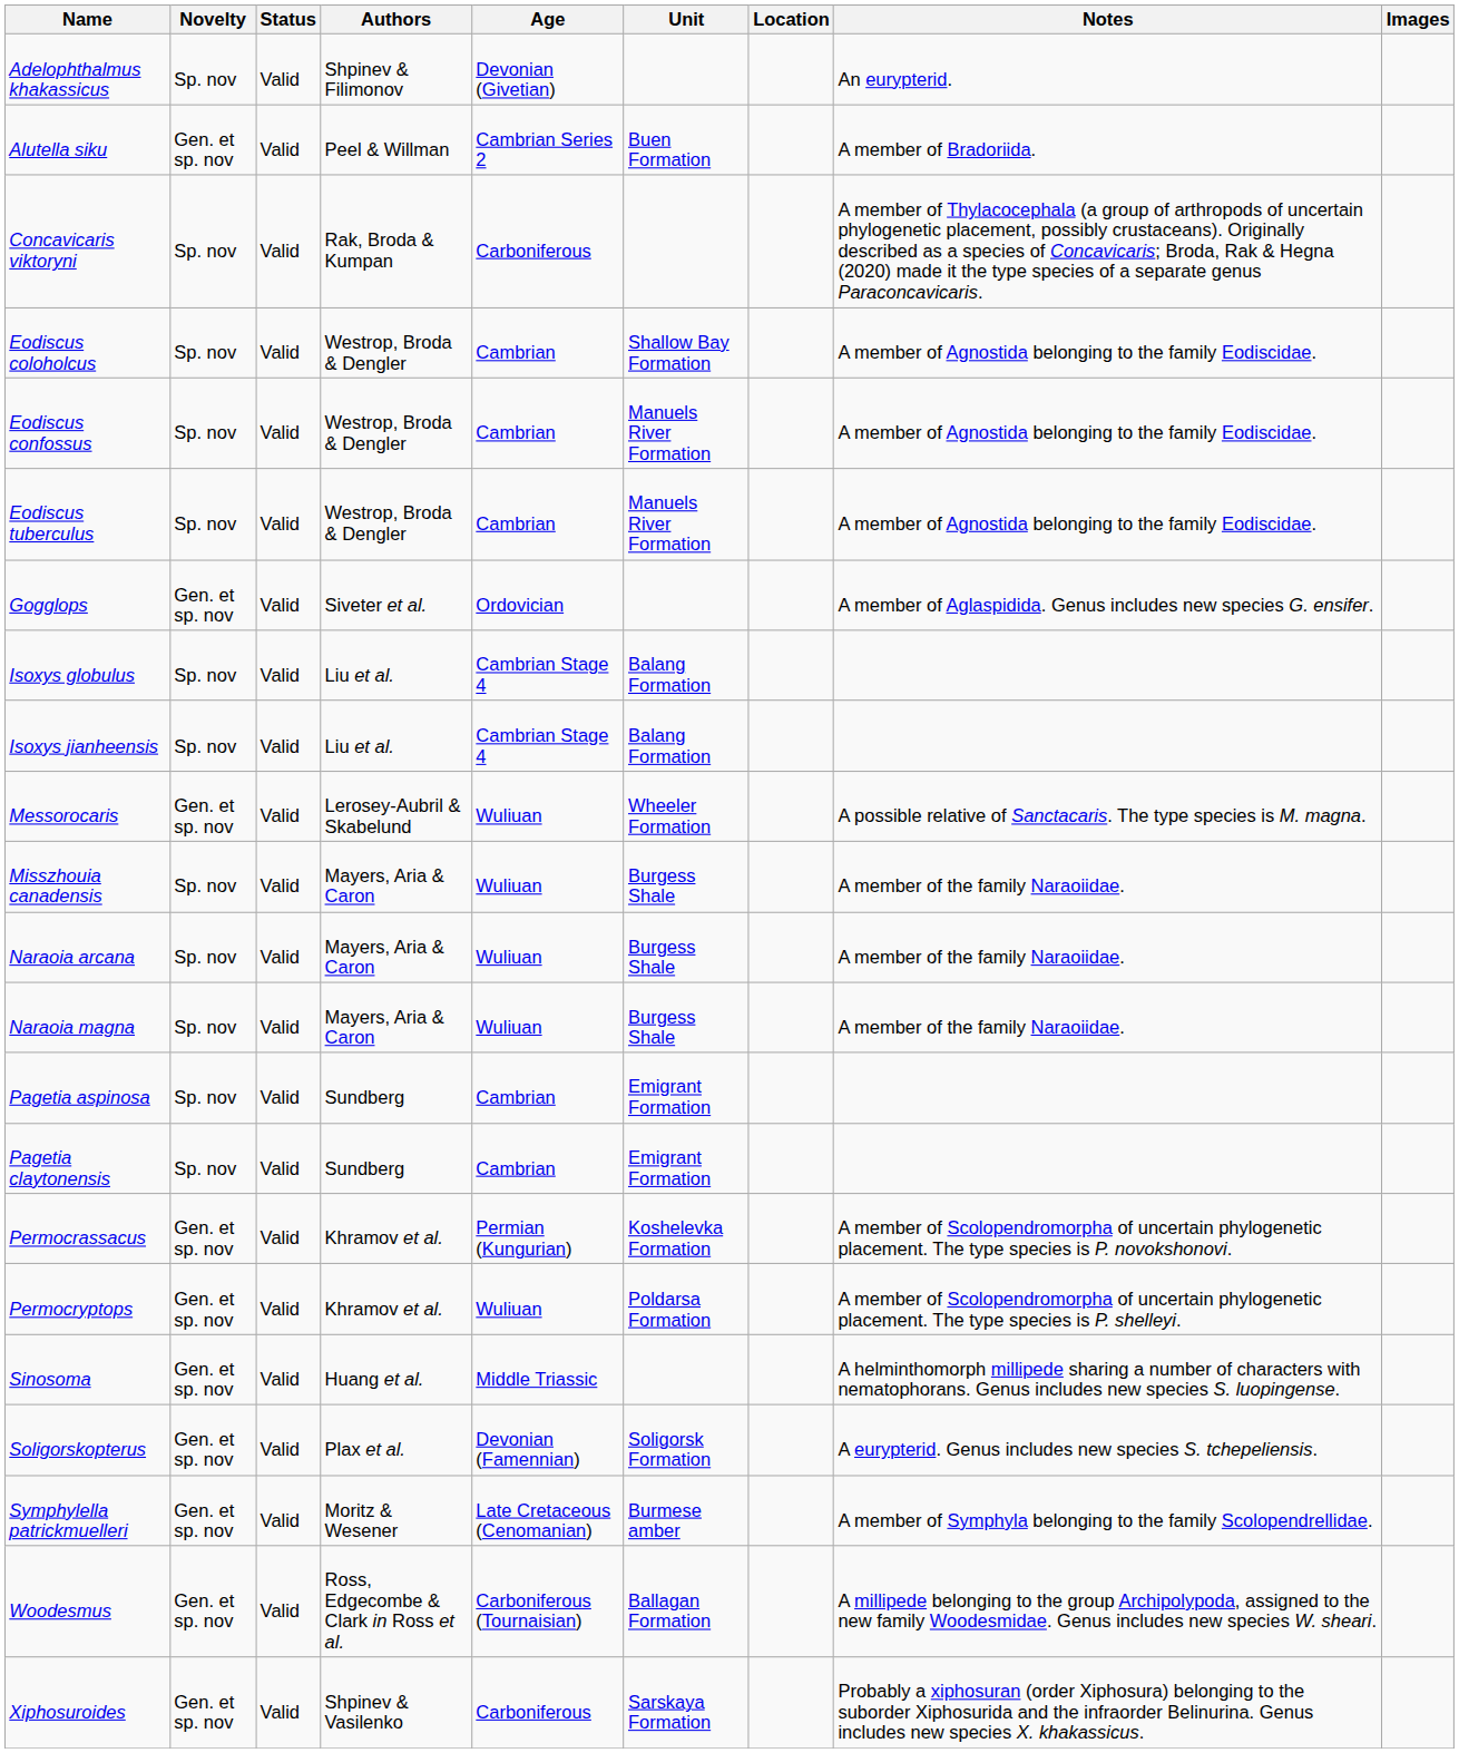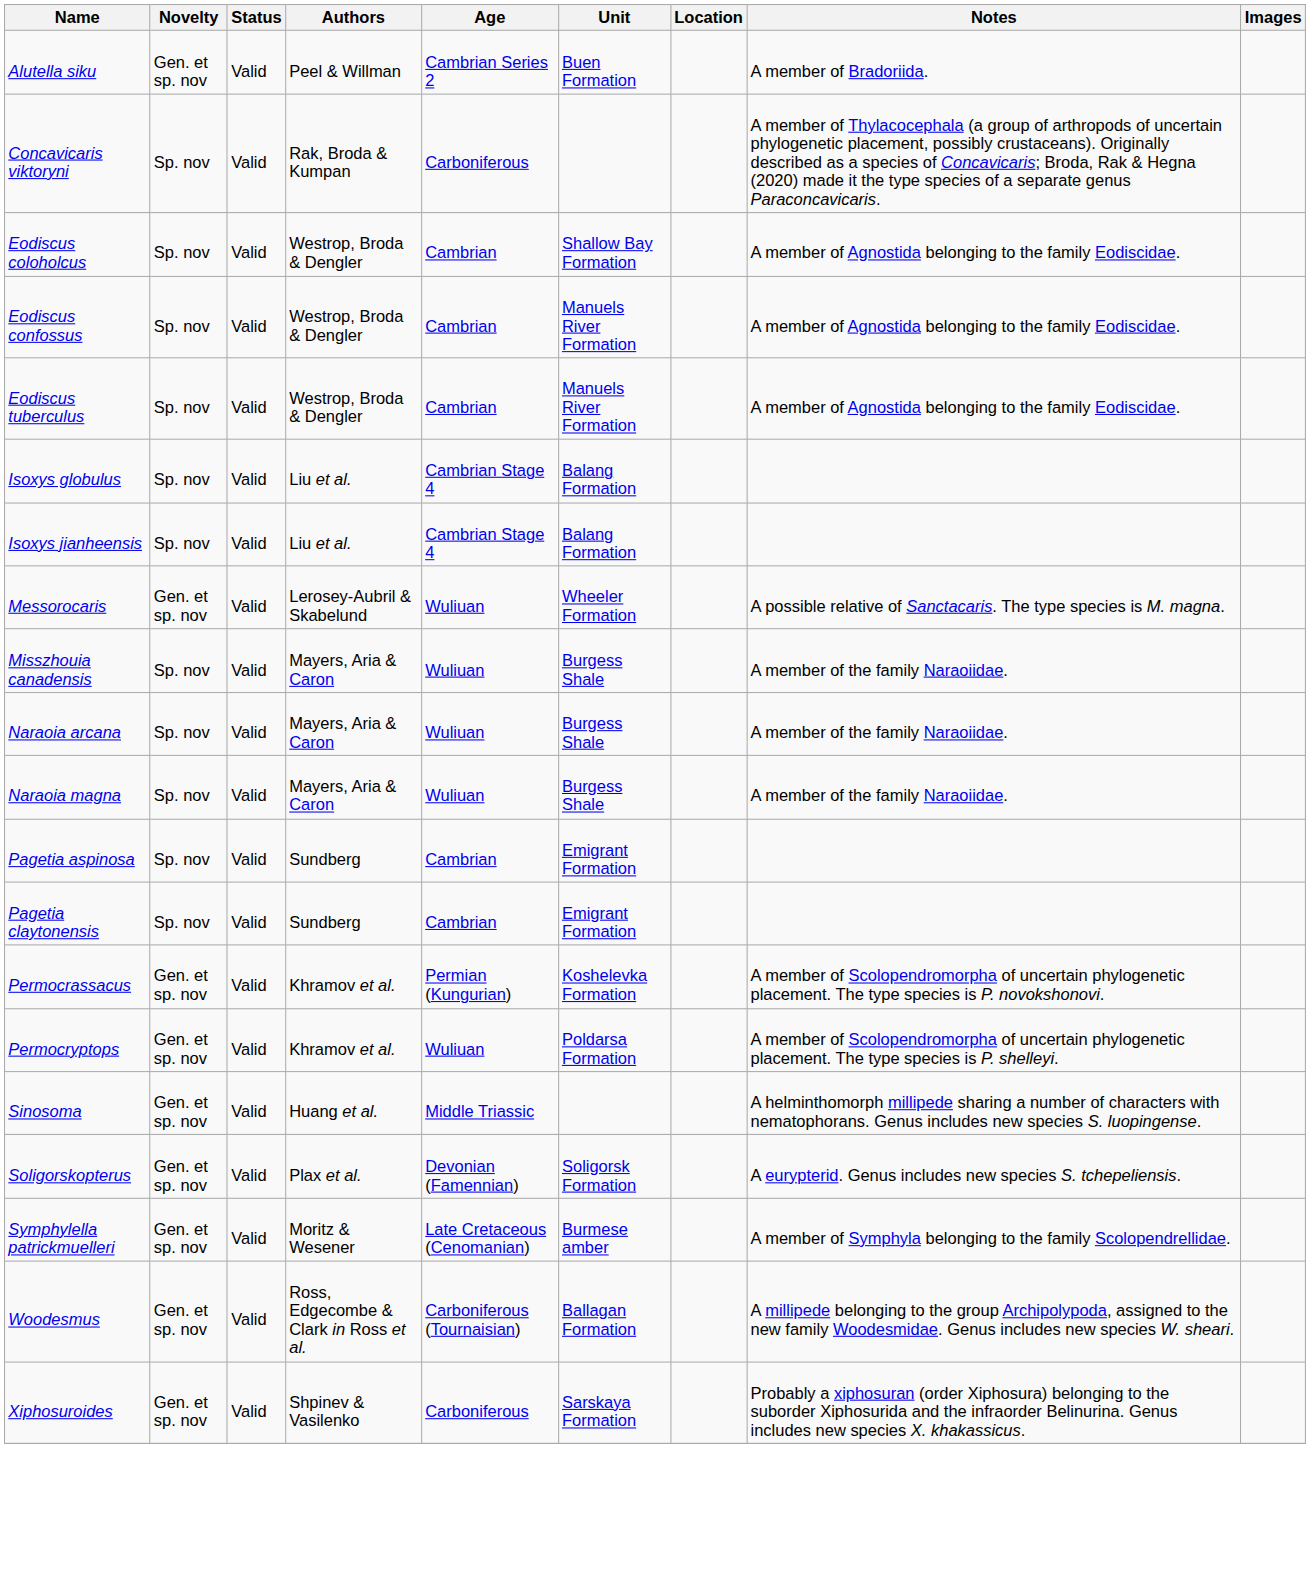 <table class="wikitable sortable" align="center" width="100%">
 <tr>
 <th>Name</th>
 <th>Novelty</th>
 <th>Status</th>
 <th>Authors</th>
 <th>Age</th>
 <th>Unit</th>
 <th>Location</th>
 <th>Notes</th>
 <th>Images</th>
-</tr>
-<tr>
-<td><br><em><a href='#'>Adelophthalmus khakassicus</a></em></td>
-<td><br>Sp. nov</td>
-<td><br>Valid</td>
-<td><br>Shpinev & Filimonov</td>
-<td><br><a href='#'>Devonian</a> (<a href='#'>Givetian</a>)</td>
-<td></td>
-<td><br></td>
-<td><br>An <a href='#'>eurypterid</a>.</td>
-<td></td>
 </tr>
 <tr>
 <td><br><em><a href='#'>Alutella siku</a></em></td>
 <td><br>Gen. et sp. nov</td>
 <td><br>Valid</td>
 <td><br>Peel & Willman</td>
 <td><br><a href='#'>Cambrian Series 2</a></td>
 <td><br><a href='#'>Buen Formation</a></td>
 <td><br></td>
 <td><br>A member of <a href='#'>Bradoriida</a>.</td>
 <td></td>
 </tr>
 <tr>
 <td><br><em><a href='#'>Concavicaris viktoryni</a></em></td>
 <td><br>Sp. nov</td>
 <td><br>Valid</td>
 <td><br>Rak, Broda & Kumpan</td>
 <td><br><a href='#'>Carboniferous</a></td>
 <td></td>
 <td><br></td>
 <td><br>A member of <a href='#'>Thylacocephala</a> (a group of arthropods of uncertain phylogenetic placement, possibly crustaceans). Originally described as a species of <em><a href='#'>Concavicaris</a></em>; Broda, Rak & Hegna (2020) made it the type species of a separate genus <em>Paraconcavicaris</em>.</td>
 <td></td>
 </tr>
 <tr>
 <td><br><em><a href='#'>Eodiscus coloholcus</a></em></td>
 <td><br>Sp. nov</td>
 <td><br>Valid</td>
 <td><br>Westrop, Broda & Dengler</td>
 <td><br><a href='#'>Cambrian</a></td>
 <td><br><a href='#'>Shallow Bay Formation</a></td>
 <td><br></td>
 <td><br>A member of <a href='#'>Agnostida</a> belonging to the family <a href='#'>Eodiscidae</a>.</td>
 <td></td>
 </tr>
 <tr>
 <td><br><em><a href='#'>Eodiscus confossus</a></em></td>
 <td><br>Sp. nov</td>
 <td><br>Valid</td>
 <td><br>Westrop, Broda & Dengler</td>
 <td><br><a href='#'>Cambrian</a></td>
 <td><br><a href='#'>Manuels River Formation</a></td>
 <td><br></td>
 <td><br>A member of <a href='#'>Agnostida</a> belonging to the family <a href='#'>Eodiscidae</a>.</td>
 <td></td>
 </tr>
 <tr>
 <td><br><em><a href='#'>Eodiscus tuberculus</a></em></td>
 <td><br>Sp. nov</td>
 <td><br>Valid</td>
 <td><br>Westrop, Broda & Dengler</td>
 <td><br><a href='#'>Cambrian</a></td>
 <td><br><a href='#'>Manuels River Formation</a></td>
 <td><br></td>
 <td><br>A member of <a href='#'>Agnostida</a> belonging to the family <a href='#'>Eodiscidae</a>.</td>
-<td></td>
-</tr>
-<tr>
-<td><br><em><a href='#'>Gogglops</a></em></td>
-<td><br>Gen. et sp. nov</td>
-<td><br>Valid</td>
-<td><br>Siveter <em>et al.</em></td>
-<td><br><a href='#'>Ordovician</a></td>
-<td></td>
-<td><br></td>
-<td><br>A member of <a href='#'>Aglaspidida</a>. Genus includes new species <em>G. ensifer</em>.</td>
 <td></td>
 </tr>
 <tr>
 <td><br><em><a href='#'>Isoxys globulus</a></em></td>
 <td><br>Sp. nov</td>
 <td><br>Valid</td>
 <td><br>Liu <em>et al.</em></td>
 <td><br><a href='#'>Cambrian Stage 4</a></td>
 <td><br><a href='#'>Balang Formation</a></td>
 <td><br></td>
 <td></td>
 <td></td>
 </tr>
 <tr>
 <td><br><em><a href='#'>Isoxys jianheensis</a></em></td>
 <td><br>Sp. nov</td>
 <td><br>Valid</td>
 <td><br>Liu <em>et al.</em></td>
 <td><br><a href='#'>Cambrian Stage 4</a></td>
 <td><br><a href='#'>Balang Formation</a></td>
 <td><br></td>
 <td></td>
 <td></td>
 </tr>
 <tr>
 <td><br><em><a href='#'>Messorocaris</a></em></td>
 <td><br>Gen. et sp. nov</td>
 <td><br>Valid</td>
 <td><br>Lerosey-Aubril & Skabelund</td>
 <td><br><a href='#'>Wuliuan</a></td>
 <td><br><a href='#'>Wheeler Formation</a></td>
 <td><br></td>
 <td><br>A possible relative of <em><a href='#'>Sanctacaris</a></em>. The type species is <em>M. magna</em>.</td>
 <td></td>
 </tr>
 <tr>
 <td><br><em><a href='#'>Misszhouia canadensis</a></em></td>
 <td><br>Sp. nov</td>
 <td><br>Valid</td>
 <td><br>Mayers, Aria & <a href='#'>Caron</a></td>
 <td><br><a href='#'>Wuliuan</a></td>
 <td><br><a href='#'>Burgess Shale</a></td>
 <td><br></td>
 <td><br>A member of the family <a href='#'>Naraoiidae</a>.</td>
 <td></td>
 </tr>
 <tr>
 <td><br><em><a href='#'>Naraoia arcana</a></em></td>
 <td><br>Sp. nov</td>
 <td><br>Valid</td>
 <td><br>Mayers, Aria & <a href='#'>Caron</a></td>
 <td><br><a href='#'>Wuliuan</a></td>
 <td><br><a href='#'>Burgess Shale</a></td>
 <td><br></td>
 <td><br>A member of the family <a href='#'>Naraoiidae</a>.</td>
 <td></td>
 </tr>
 <tr>
 <td><br><em><a href='#'>Naraoia magna</a></em></td>
 <td><br>Sp. nov</td>
 <td><br>Valid</td>
 <td><br>Mayers, Aria & <a href='#'>Caron</a></td>
 <td><br><a href='#'>Wuliuan</a></td>
 <td><br><a href='#'>Burgess Shale</a></td>
 <td><br></td>
 <td><br>A member of the family <a href='#'>Naraoiidae</a>.</td>
 <td></td>
 </tr>
 <tr>
 <td><br><em><a href='#'>Pagetia aspinosa</a></em></td>
 <td><br>Sp. nov</td>
 <td><br>Valid</td>
 <td><br>Sundberg</td>
 <td><br><a href='#'>Cambrian</a></td>
 <td><br><a href='#'>Emigrant Formation</a></td>
 <td><br></td>
 <td></td>
 <td></td>
 </tr>
 <tr>
 <td><br><em><a href='#'>Pagetia claytonensis</a></em></td>
 <td><br>Sp. nov</td>
 <td><br>Valid</td>
 <td><br>Sundberg</td>
 <td><br><a href='#'>Cambrian</a></td>
 <td><br><a href='#'>Emigrant Formation</a></td>
 <td><br></td>
 <td></td>
 <td></td>
 </tr>
 <tr>
 <td><br><em><a href='#'>Permocrassacus</a></em></td>
 <td><br>Gen. et sp. nov</td>
 <td><br>Valid</td>
 <td><br>Khramov <em>et al.</em></td>
 <td><br><a href='#'>Permian</a> (<a href='#'>Kungurian</a>)</td>
 <td><br><a href='#'>Koshelevka Formation</a></td>
 <td><br></td>
 <td><br>A member of <a href='#'>Scolopendromorpha</a> of uncertain phylogenetic placement. The type species is <em>P. novokshonovi</em>.</td>
 <td></td>
 </tr>
 <tr>
 <td><br><em><a href='#'>Permocryptops</a></em></td>
 <td><br>Gen. et sp. nov</td>
 <td><br>Valid</td>
 <td><br>Khramov <em>et al.</em></td>
 <td><br><a href='#'>Wuliuan</a></td>
 <td><br><a href='#'>Poldarsa Formation</a></td>
 <td><br></td>
 <td><br>A member of <a href='#'>Scolopendromorpha</a> of uncertain phylogenetic placement. The type species is <em>P. shelleyi</em>.</td>
 <td></td>
 </tr>
 <tr>
 <td><br><em><a href='#'>Sinosoma</a></em></td>
 <td><br>Gen. et sp. nov</td>
 <td><br>Valid</td>
 <td><br>Huang <em>et al.</em></td>
 <td><br><a href='#'>Middle Triassic</a></td>
 <td></td>
 <td><br></td>
 <td><br>A helminthomorph <a href='#'>millipede</a> sharing a number of characters with nematophorans. Genus includes new species <em>S. luopingense</em>.</td>
 <td></td>
 </tr>
 <tr>
 <td><br><em><a href='#'>Soligorskopterus</a></em></td>
 <td><br>Gen. et sp. nov</td>
 <td><br>Valid</td>
 <td><br>Plax <em>et al.</em></td>
 <td><br><a href='#'>Devonian</a> (<a href='#'>Famennian</a>)</td>
 <td><br><a href='#'>Soligorsk Formation</a></td>
 <td><br></td>
 <td><br>A <a href='#'>eurypterid</a>. Genus includes new species <em>S. tchepeliensis</em>.</td>
 <td></td>
 </tr>
 <tr>
 <td><br><em><a href='#'>Symphylella patrickmuelleri</a></em></td>
 <td><br>Gen. et sp. nov</td>
 <td><br>Valid</td>
 <td><br>Moritz & Wesener</td>
 <td><br><a href='#'>Late Cretaceous</a> (<a href='#'>Cenomanian</a>)</td>
 <td><br><a href='#'>Burmese amber</a></td>
 <td><br></td>
 <td><br>A member of <a href='#'>Symphyla</a> belonging to the family <a href='#'>Scolopendrellidae</a>.</td>
 <td></td>
 </tr>
 <tr>
 <td><br><em><a href='#'>Woodesmus</a></em></td>
 <td><br>Gen. et sp. nov</td>
 <td><br>Valid</td>
 <td><br>Ross, Edgecombe & Clark <em>in</em> Ross <em>et al.</em></td>
 <td><br><a href='#'>Carboniferous</a> (<a href='#'>Tournaisian</a>)</td>
 <td><br><a href='#'>Ballagan Formation</a></td>
 <td><br></td>
 <td><br>A <a href='#'>millipede</a> belonging to the group <a href='#'>Archipolypoda</a>, assigned to the new family <a href='#'>Woodesmidae</a>. Genus includes new species <em>W. sheari</em>.</td>
 <td></td>
 </tr>
 <tr>
 <td><br><em><a href='#'>Xiphosuroides</a></em></td>
 <td><br>Gen. et sp. nov</td>
 <td><br>Valid</td>
 <td><br>Shpinev & Vasilenko</td>
 <td><br><a href='#'>Carboniferous</a></td>
 <td><br><a href='#'>Sarskaya Formation</a></td>
 <td><br></td>
 <td><br>Probably a <a href='#'>xiphosuran</a> (order Xiphosura) belonging to the suborder Xiphosurida and the infraorder Belinurina. Genus includes new species <em>X. khakassicus</em>.</td>
 <td></td>
 </tr>
 <tr>
 </tr>
 </table>
